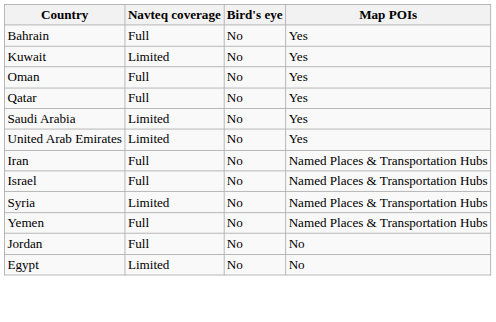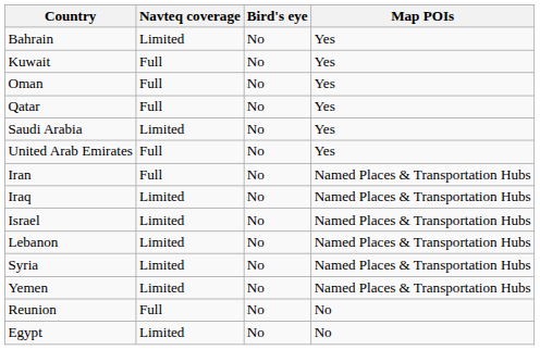 <table class="wikitable">
 <tr>
 <th>Country</th>
 <th>Navteq coverage</th>
 <th>Bird's eye</th>
 <th>Map POIs</th>
 </tr>
 <tr>
 <td>Bahrain</td>
-<td>Full</td>
+<td>Limited</td>
 <td>No</td>
 <td>Yes</td>
 </tr>
 <tr>
 <td>Kuwait</td>
-<td>Limited</td>
+<td>Full</td>
 <td>No</td>
 <td>Yes</td>
 </tr>
 <tr>
 <td>Oman</td>
 <td>Full</td>
 <td>No</td>
 <td>Yes</td>
 </tr>
 <tr>
 <td>Qatar</td>
 <td>Full</td>
 <td>No</td>
 <td>Yes</td>
 </tr>
 <tr>
 <td>Saudi Arabia</td>
 <td>Limited</td>
 <td>No</td>
 <td>Yes</td>
 </tr>
 <tr>
 <td>United Arab Emirates</td>
-<td>Limited</td>
+<td>Full</td>
 <td>No</td>
 <td>Yes</td>
 </tr>
 <tr>
 <td>Iran</td>
 <td>Full</td>
 <td>No</td>
 <td>Named Places & Transportation Hubs</td>
 </tr>
 <tr>
+<td>Iraq</td>
+<td>Limited</td>
+<td>No</td>
+<td>Named Places & Transportation Hubs</td>
+</tr>
+<tr>
 <td>Israel</td>
-<td>Full</td>
+<td>Limited</td>
+<td>No</td>
+<td>Named Places & Transportation Hubs</td>
+</tr>
+<tr>
+<td>Lebanon</td>
+<td>Limited</td>
 <td>No</td>
 <td>Named Places & Transportation Hubs</td>
 </tr>
 <tr>
 <td>Syria</td>
 <td>Limited</td>
 <td>No</td>
 <td>Named Places & Transportation Hubs</td>
 </tr>
 <tr>
 <td>Yemen</td>
-<td>Full</td>
+<td>Limited</td>
 <td>No</td>
 <td>Named Places & Transportation Hubs</td>
 </tr>
 <tr>
-<td>Jordan</td>
+<td>Reunion</td>
 <td>Full</td>
 <td>No</td>
 <td>No</td>
 </tr>
 <tr>
 <td>Egypt</td>
 <td>Limited</td>
 <td>No</td>
 <td>No</td>
 </tr>
 </table>
